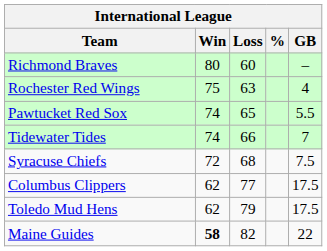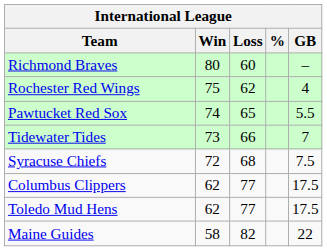 <table class="wikitable">
 <tr>
 <th colspan="5">International League</th>
 </tr>
 <tr>
 <th width="60%">Team</th>
 <th>Win</th>
 <th>Loss</th>
 <th>%</th>
 <th>GB</th>
 </tr>
 <tr align=center bgcolor=ccffcc>
 <td align=left><a href='#'>Richmond Braves</a></td>
 <td>80</td>
 <td>60</td>
 <td></td>
 <td>–</td>
 </tr>
 <tr align=center bgcolor=ccffcc>
 <td align=left><a href='#'>Rochester Red Wings</a></td>
 <td>75</td>
-<td>63</td>
+<td>62</td>
 <td></td>
 <td>4</td>
 </tr>
 <tr align=center bgcolor=ccffcc>
 <td align=left><a href='#'>Pawtucket Red Sox</a></td>
 <td>74</td>
 <td>65</td>
 <td></td>
 <td>5.5</td>
 </tr>
 <tr align=center bgcolor=ccffcc>
 <td align=left><a href='#'>Tidewater Tides</a></td>
-<td>74</td>
+<td>73</td>
 <td>66</td>
 <td></td>
 <td>7</td>
 </tr>
 <tr align=center>
 <td align=left><a href='#'>Syracuse Chiefs</a></td>
 <td>72</td>
 <td>68</td>
 <td></td>
 <td>7.5</td>
 </tr>
 <tr align=center>
 <td align=left><a href='#'>Columbus Clippers</a></td>
 <td>62</td>
 <td>77</td>
 <td></td>
 <td>17.5</td>
 </tr>
 <tr align=center>
 <td align=left><a href='#'>Toledo Mud Hens</a></td>
 <td>62</td>
-<td>79</td>
+<td>77</td>
 <td></td>
 <td>17.5</td>
 </tr>
 <tr align=center>
 <td align=left><a href='#'>Maine Guides</a></td>
-<td><strong>58</strong></td>
+<td>58</td>
 <td>82</td>
 <td></td>
 <td>22</td>
 </tr>
 </table>
